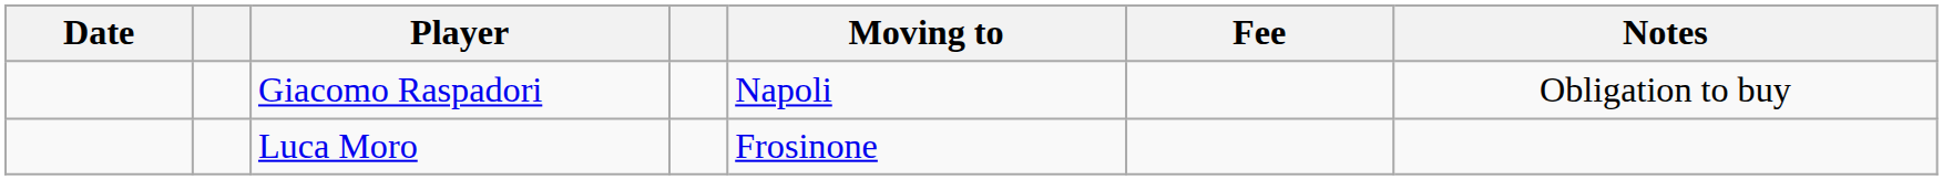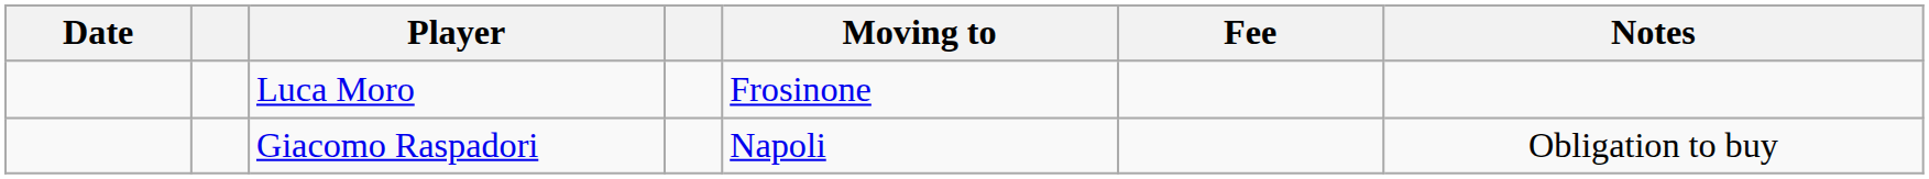 <table class="wikitable sortable">
 <tr>
 <th style="width:80px;">Date</th>
 <th style="width:20px;"></th>
 <th style="width:190px;">Player</th>
 <th style="width:20px;"></th>
 <th style="width:180px;">Moving to</th>
 <th style="width:120px;" class="unsortable">Fee</th>
 <th style="width:250px;" class="unsortable">Notes</th>
 </tr>
 <tr>
 <td></td>
 <td align="center"></td>
+<td> <a href='#'>Luca Moro</a></td>
+<td align="center"></td>
+<td> <a href='#'>Frosinone</a></td>
+<td align="center"></td>
+<td align="center"></td>
+</tr>
+<tr>
+<td></td>
+<td align="center"></td>
 <td> <a href='#'>Giacomo Raspadori</a></td>
 <td align="center"></td>
 <td> <a href='#'>Napoli</a></td>
 <td align="center"></td>
 <td align="center">Obligation to buy</td>
 </tr>
-<tr>
-<td></td>
-<td align="center"></td>
-<td> <a href='#'>Luca Moro</a></td>
-<td align="center"></td>
-<td> <a href='#'>Frosinone</a></td>
-<td align="center"></td>
-<td align="center"></td>
-</tr>
 </table>
